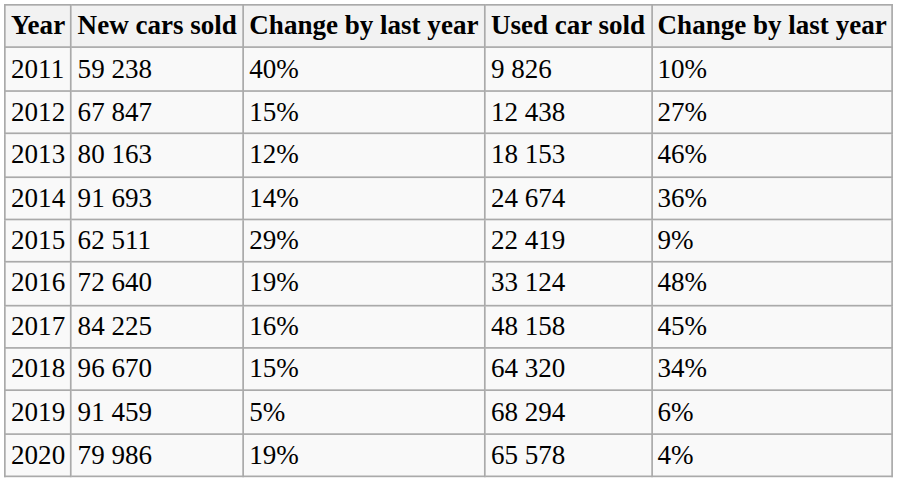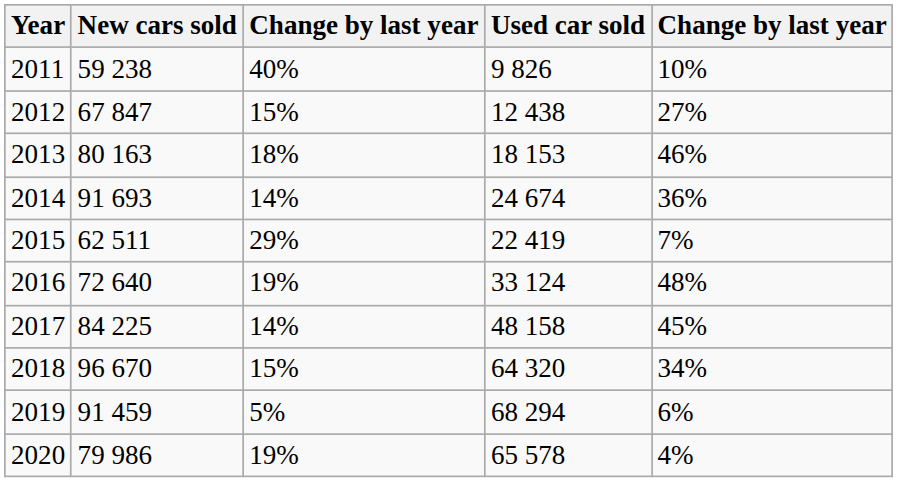 <table class="wikitable">
 <tr>
 <th>Year</th>
 <th>New cars sold</th>
 <th>Change by last year</th>
 <th>Used car sold</th>
 <th>Change by last year</th>
 </tr>
 <tr>
 <td>2011</td>
 <td>59 238</td>
 <td> 40%</td>
 <td>9 826</td>
 <td> 10%</td>
 </tr>
 <tr>
 <td>2012</td>
 <td>67 847</td>
 <td> 15%</td>
 <td>12 438</td>
 <td> 27%</td>
 </tr>
 <tr>
 <td>2013</td>
 <td>80 163</td>
-<td> 12%</td>
+<td> 18%</td>
 <td>18 153</td>
 <td> 46%</td>
 </tr>
 <tr>
 <td>2014</td>
 <td>91 693</td>
 <td> 14%</td>
 <td>24 674</td>
 <td> 36%</td>
 </tr>
 <tr>
 <td>2015</td>
 <td>62 511</td>
 <td> 29%</td>
 <td>22 419</td>
-<td> 9%</td>
+<td> 7%</td>
 </tr>
 <tr>
 <td>2016</td>
 <td>72 640</td>
 <td> 19%</td>
 <td>33 124</td>
 <td> 48%</td>
 </tr>
 <tr>
 <td>2017</td>
 <td>84 225</td>
-<td> 16%</td>
+<td> 14%</td>
 <td>48 158</td>
 <td> 45%</td>
 </tr>
 <tr>
 <td>2018</td>
 <td>96 670</td>
 <td> 15%</td>
 <td>64 320</td>
 <td> 34%</td>
 </tr>
 <tr>
 <td>2019</td>
 <td>91 459</td>
 <td> 5%</td>
 <td>68 294</td>
 <td> 6%</td>
 </tr>
 <tr>
 <td>2020</td>
 <td>79 986</td>
 <td> 19%</td>
 <td>65 578</td>
 <td> 4%</td>
 </tr>
 </table>
